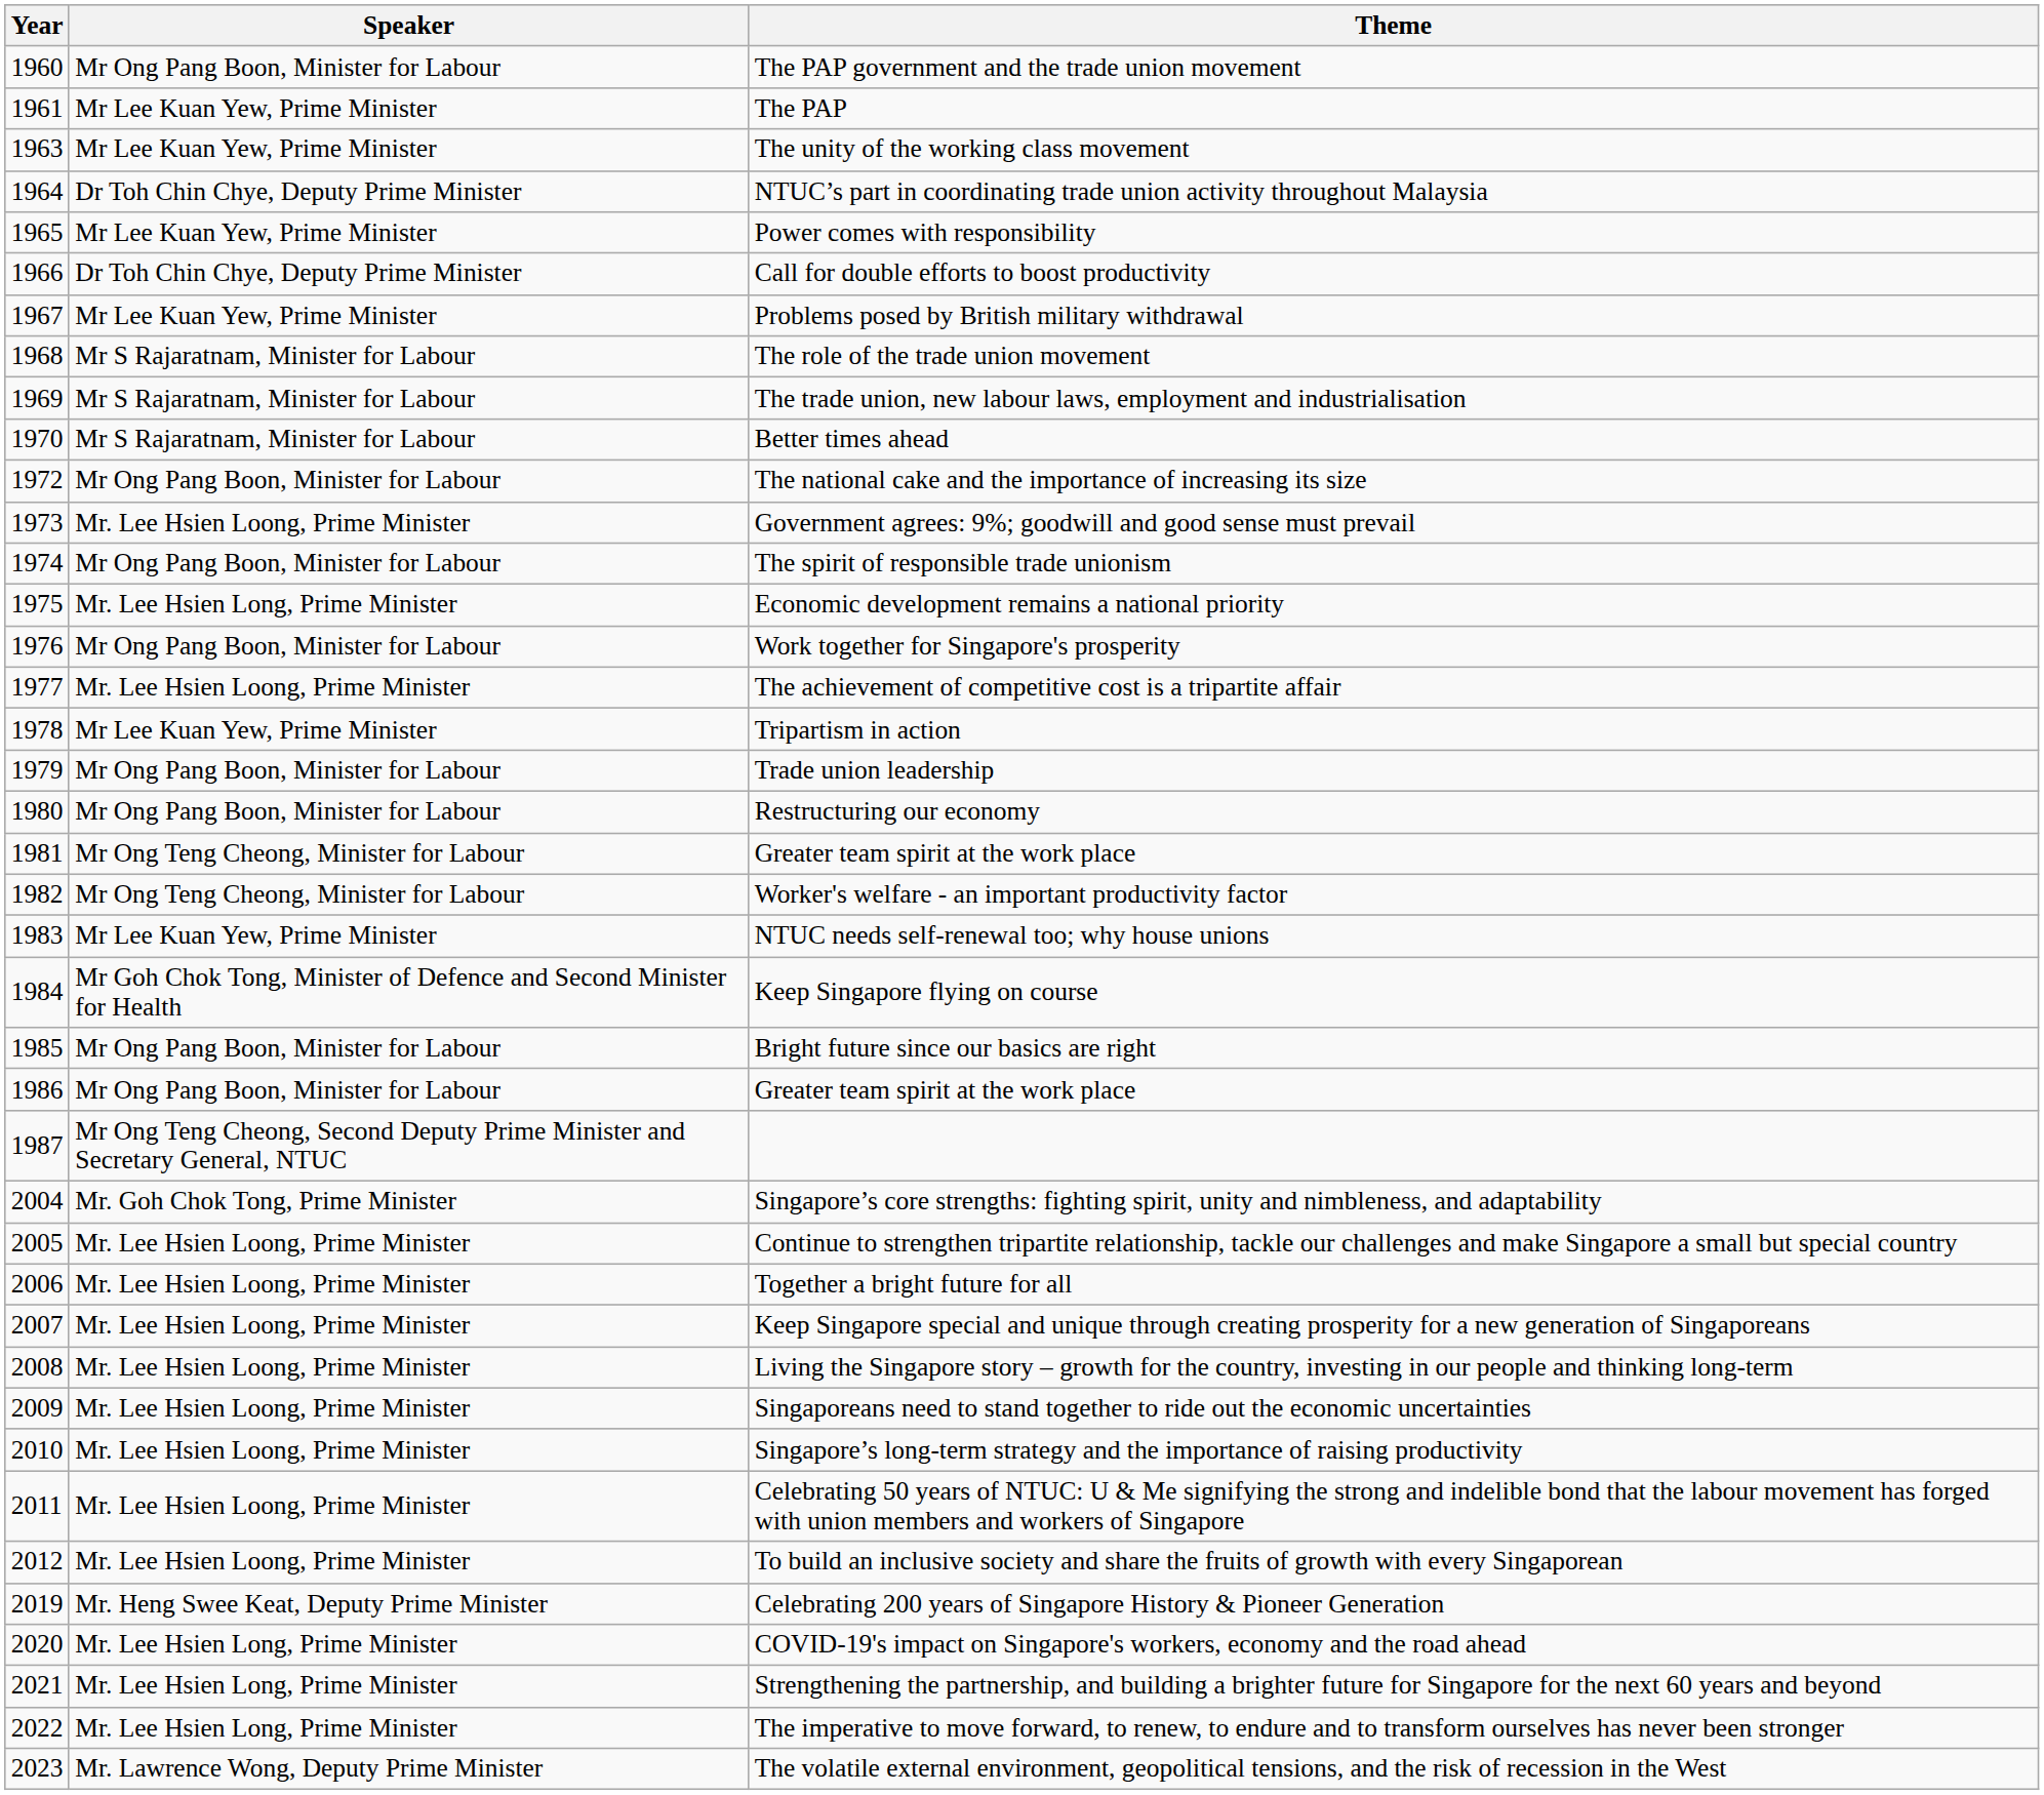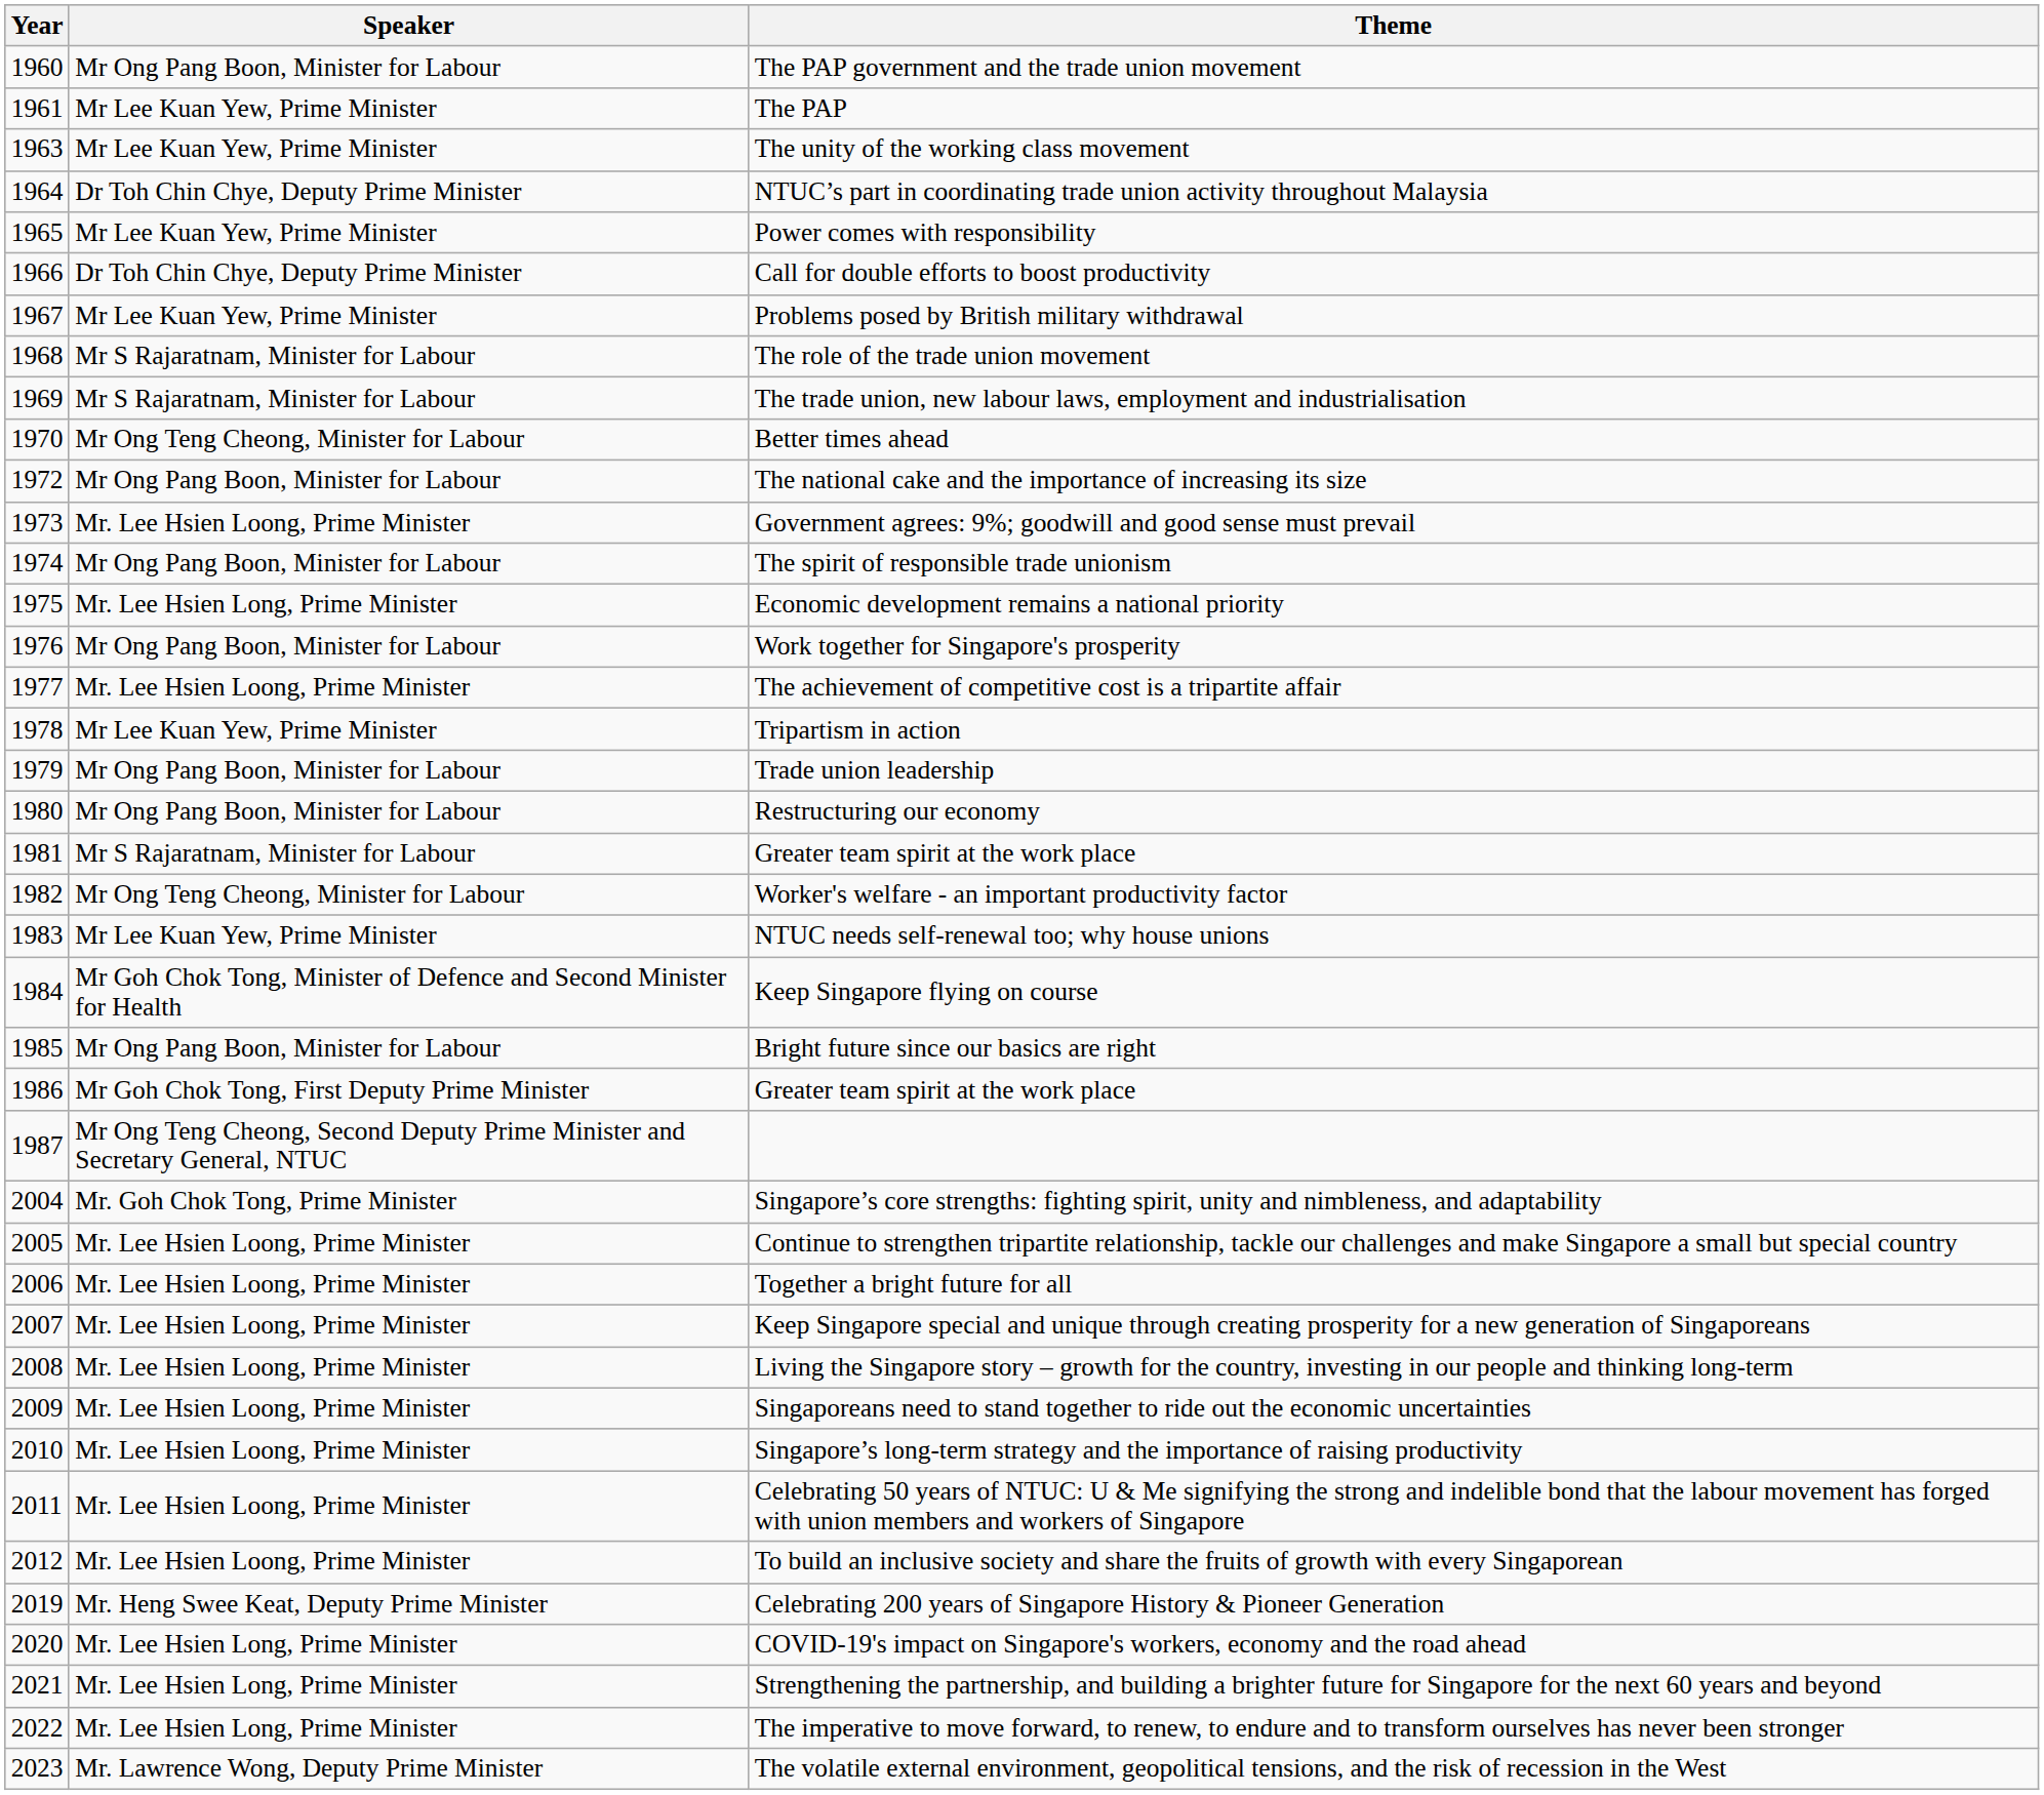 <table class="wikitable">
 <tr>
 <th>Year</th>
 <th>Speaker</th>
 <th>Theme</th>
 </tr>
 <tr>
 <td>1960</td>
 <td>Mr Ong Pang Boon, Minister for Labour</td>
 <td>The PAP government and the trade union movement</td>
 </tr>
 <tr>
 <td>1961</td>
 <td>Mr Lee Kuan Yew, Prime Minister</td>
 <td>The PAP</td>
 </tr>
 <tr>
 <td>1963</td>
 <td>Mr Lee Kuan Yew, Prime Minister</td>
 <td>The unity of the working class movement</td>
 </tr>
 <tr>
 <td>1964</td>
 <td>Dr Toh Chin Chye, Deputy Prime Minister</td>
 <td>NTUC’s part in coordinating trade union activity throughout Malaysia</td>
 </tr>
 <tr>
 <td>1965</td>
 <td>Mr Lee Kuan Yew, Prime Minister</td>
 <td>Power comes with responsibility</td>
 </tr>
 <tr>
 <td>1966</td>
 <td>Dr Toh Chin Chye, Deputy Prime Minister</td>
 <td>Call for double efforts to boost productivity</td>
 </tr>
 <tr>
 <td>1967</td>
 <td>Mr Lee Kuan Yew, Prime Minister</td>
 <td>Problems posed by British military withdrawal</td>
 </tr>
 <tr>
 <td>1968</td>
 <td>Mr S Rajaratnam, Minister for Labour</td>
 <td>The role of the trade union movement</td>
 </tr>
 <tr>
 <td>1969</td>
 <td>Mr S Rajaratnam, Minister for Labour</td>
 <td>The trade union, new labour laws, employment and industrialisation</td>
 </tr>
 <tr>
 <td>1970</td>
-<td>Mr S Rajaratnam, Minister for Labour</td>
+<td>Mr Ong Teng Cheong, Minister for Labour</td>
 <td>Better times ahead</td>
 </tr>
 <tr>
 <td>1972</td>
 <td>Mr Ong Pang Boon, Minister for Labour</td>
 <td>The national cake and the importance of increasing its size</td>
 </tr>
 <tr>
 <td>1973</td>
 <td>Mr. Lee Hsien Loong, Prime Minister</td>
 <td>Government agrees: 9%; goodwill and good sense must prevail</td>
 </tr>
 <tr>
 <td>1974</td>
 <td>Mr Ong Pang Boon, Minister for Labour</td>
 <td>The spirit of responsible trade unionism</td>
 </tr>
 <tr>
 <td>1975</td>
 <td>Mr. Lee Hsien Long, Prime Minister</td>
 <td>Economic development remains a national priority</td>
 </tr>
 <tr>
 <td>1976</td>
 <td>Mr Ong Pang Boon, Minister for Labour</td>
 <td>Work together for Singapore's prosperity</td>
 </tr>
 <tr>
 <td>1977</td>
 <td>Mr. Lee Hsien Loong, Prime Minister</td>
 <td>The achievement of competitive cost is a tripartite affair</td>
 </tr>
 <tr>
 <td>1978</td>
 <td>Mr Lee Kuan Yew, Prime Minister</td>
 <td>Tripartism in action</td>
 </tr>
 <tr>
 <td>1979</td>
 <td>Mr Ong Pang Boon, Minister for Labour</td>
 <td>Trade union leadership</td>
 </tr>
 <tr>
 <td>1980</td>
 <td>Mr Ong Pang Boon, Minister for Labour</td>
 <td>Restructuring our economy</td>
 </tr>
 <tr>
 <td>1981</td>
-<td>Mr Ong Teng Cheong, Minister for Labour</td>
+<td>Mr S Rajaratnam, Minister for Labour</td>
 <td>Greater team spirit at the work place</td>
 </tr>
 <tr>
 <td>1982</td>
 <td>Mr Ong Teng Cheong, Minister for Labour</td>
 <td>Worker's welfare - an important productivity factor</td>
 </tr>
 <tr>
 <td>1983</td>
 <td>Mr Lee Kuan Yew, Prime Minister</td>
 <td>NTUC needs self-renewal too; why house unions</td>
 </tr>
 <tr>
 <td>1984</td>
 <td>Mr Goh Chok Tong, Minister of Defence and Second Minister for Health</td>
 <td>Keep Singapore flying on course</td>
 </tr>
 <tr>
 <td>1985</td>
 <td>Mr Ong Pang Boon, Minister for Labour</td>
 <td>Bright future since our basics are right</td>
 </tr>
 <tr>
 <td>1986</td>
-<td>Mr Ong Pang Boon, Minister for Labour</td>
+<td>Mr Goh Chok Tong, First Deputy Prime Minister</td>
 <td>Greater team spirit at the work place</td>
 </tr>
 <tr>
 <td>1987</td>
 <td>Mr Ong Teng Cheong, Second Deputy Prime Minister and Secretary General, NTUC</td>
 <td></td>
 </tr>
 <tr>
 <td>2004</td>
 <td>Mr. Goh Chok Tong, Prime Minister</td>
 <td>Singapore’s core strengths: fighting spirit, unity and nimbleness, and adaptability</td>
 </tr>
 <tr>
 <td>2005</td>
 <td>Mr. Lee Hsien Loong, Prime Minister</td>
 <td>Continue to strengthen tripartite relationship, tackle our challenges and make Singapore a small but special country</td>
 </tr>
 <tr>
 <td>2006</td>
 <td>Mr. Lee Hsien Loong, Prime Minister</td>
 <td>Together a bright future for all</td>
 </tr>
 <tr>
 <td>2007</td>
 <td>Mr. Lee Hsien Loong, Prime Minister</td>
 <td>Keep Singapore special and unique through creating prosperity for a new generation of Singaporeans</td>
 </tr>
 <tr>
 <td>2008</td>
 <td>Mr. Lee Hsien Loong, Prime Minister</td>
 <td>Living the Singapore story – growth for the country, investing in our people and thinking long-term</td>
 </tr>
 <tr>
 <td>2009</td>
 <td>Mr. Lee Hsien Loong, Prime Minister</td>
 <td>Singaporeans need to stand together to ride out the economic uncertainties</td>
 </tr>
 <tr>
 <td>2010</td>
 <td>Mr. Lee Hsien Loong, Prime Minister</td>
 <td>Singapore’s long-term strategy and the importance of raising productivity</td>
 </tr>
 <tr>
 <td>2011</td>
 <td>Mr. Lee Hsien Loong, Prime Minister</td>
 <td>Celebrating 50 years of NTUC: U & Me signifying the strong and indelible bond that the labour movement has forged with union members and workers of Singapore</td>
 </tr>
 <tr>
 <td>2012</td>
 <td>Mr. Lee Hsien Loong, Prime Minister</td>
 <td>To build an inclusive society and share the fruits of growth with every Singaporean</td>
 </tr>
 <tr>
 <td>2019</td>
 <td>Mr. Heng Swee Keat, Deputy Prime Minister</td>
 <td>Celebrating 200 years of Singapore History & Pioneer Generation</td>
 </tr>
 <tr>
 <td>2020</td>
 <td>Mr. Lee Hsien Long, Prime Minister</td>
 <td>COVID-19's impact on Singapore's workers, economy and the road ahead</td>
 </tr>
 <tr>
 <td>2021</td>
 <td>Mr. Lee Hsien Long, Prime Minister</td>
 <td>Strengthening the partnership, and building a brighter future for Singapore for the next 60 years and beyond</td>
 </tr>
 <tr>
 <td>2022</td>
 <td>Mr. Lee Hsien Long, Prime Minister</td>
 <td>The imperative to move forward, to renew, to endure and to transform ourselves has never been stronger</td>
 </tr>
 <tr>
 <td>2023</td>
 <td>Mr. Lawrence Wong, Deputy Prime Minister</td>
 <td>The volatile external environment, geopolitical tensions, and the risk of recession in the West</td>
 </tr>
 </table>
